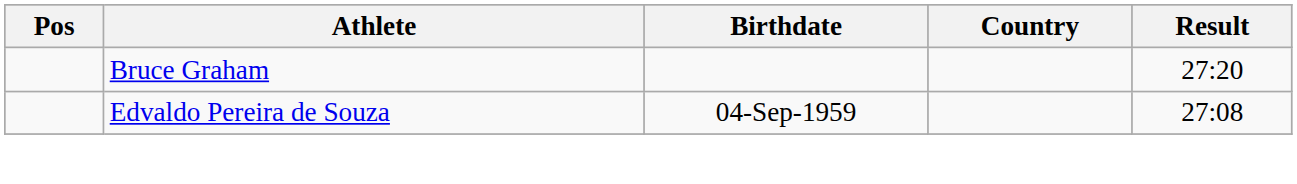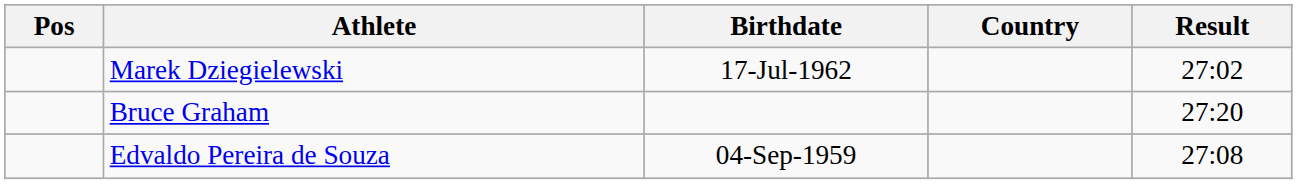 <table class="wikitable"  style="text-align:center; width:60%;">
 <tr>
 <th>Pos</th>
 <th>Athlete</th>
 <th>Birthdate</th>
 <th>Country</th>
 <th>Result</th>
+</tr>
+<tr>
+<td align=center></td>
+<td align=left><a href='#'>Marek Dziegielewski</a></td>
+<td>17-Jul-1962</td>
+<td align=left></td>
+<td>27:02</td>
 </tr>
 <tr>
 <td align=center></td>
 <td align=left><a href='#'>Bruce Graham</a></td>
 <td></td>
 <td align=left></td>
 <td>27:20</td>
 </tr>
 <tr>
 <td align=center></td>
 <td align=left><a href='#'>Edvaldo Pereira de Souza</a></td>
 <td>04-Sep-1959</td>
 <td align=left></td>
 <td>27:08</td>
 </tr>
 </table>
